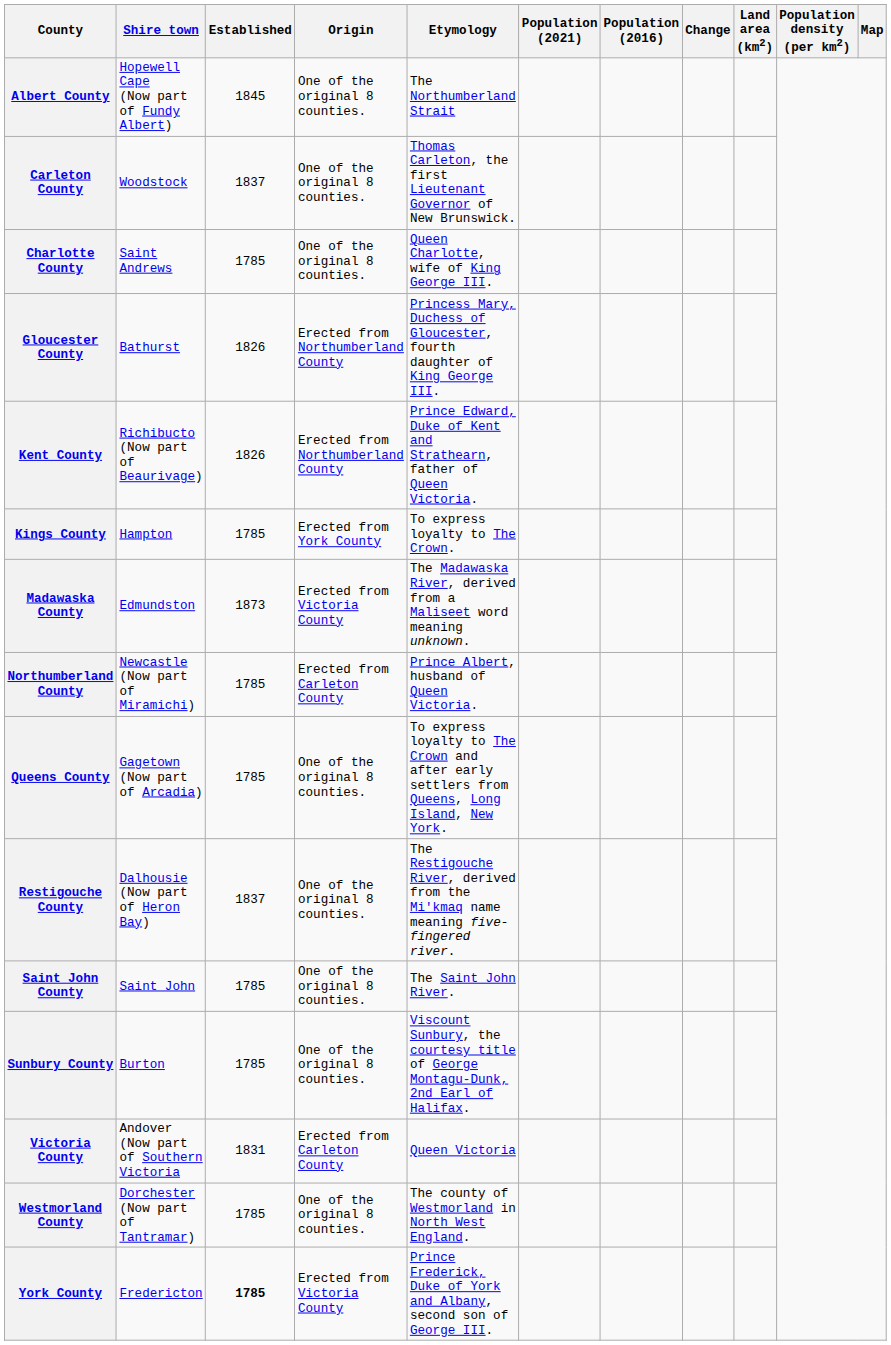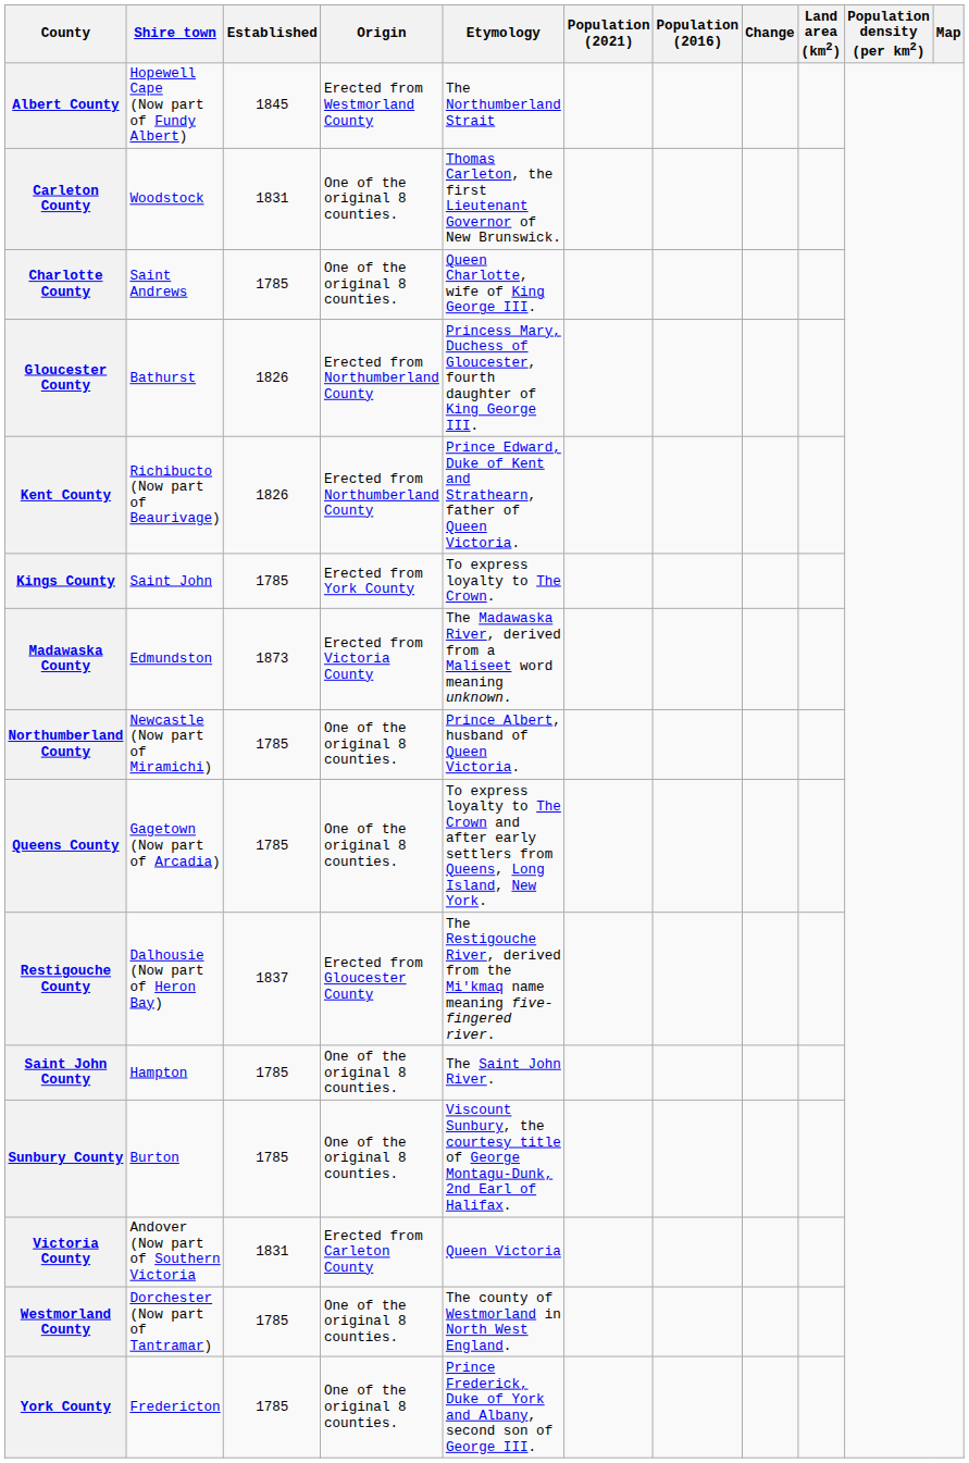 <table class="wikitable sortable">
 <tr>
 <th>County</th>
 <th><a href='#'>Shire town</a></th>
 <th>Established</th>
 <th>Origin</th>
 <th>Etymology</th>
 <th>Population (2021)</th>
 <th>Population (2016)</th>
 <th>Change</th>
 <th>Land area (km<sup>2</sup>)</th>
 <th>Population density (per km<sup>2</sup>)</th>
 <th>Map</th>
 </tr>
 <tr>
 <th><a href='#'>Albert County</a></th>
 <td><a href='#'>Hopewell Cape</a><br>(Now part of <a href='#'>Fundy Albert</a>)</td>
 <td align=center>1845</td>
-<td>One of the original 8 counties.</td>
+<td>Erected from <a href='#'>Westmorland County</a></td>
 <td>The <a href='#'>Northumberland Strait</a></td>
 <td></td>
 <td align=center></td>
 <td align=center></td>
 <td></td>
 </tr>
 <tr>
 <th><a href='#'>Carleton County</a></th>
 <td><a href='#'>Woodstock</a></td>
-<td align=center>1837</td>
+<td align=center>1831</td>
 <td>One of the original 8 counties.</td>
 <td><a href='#'>Thomas Carleton</a>, the first <a href='#'>Lieutenant Governor</a> of New Brunswick.</td>
 <td></td>
 <td align=center></td>
 <td align=center></td>
 <td></td>
 </tr>
 <tr>
 <th><a href='#'>Charlotte County</a></th>
 <td><a href='#'>Saint Andrews</a></td>
 <td align=center>1785</td>
 <td>One of the original 8 counties.</td>
 <td><a href='#'>Queen Charlotte</a>, wife of <a href='#'>King George III</a>.</td>
 <td></td>
 <td align=center></td>
 <td align=center></td>
 <td></td>
 </tr>
 <tr>
 <th><a href='#'>Gloucester County</a></th>
 <td><a href='#'>Bathurst</a></td>
 <td align=center>1826</td>
 <td>Erected from <a href='#'>Northumberland County</a></td>
 <td><a href='#'>Princess Mary, Duchess of Gloucester</a>, fourth daughter of <a href='#'>King George III</a>.</td>
 <td></td>
 <td align=center></td>
 <td align=center></td>
 <td></td>
 </tr>
 <tr>
 <th><a href='#'>Kent County</a></th>
 <td><a href='#'>Richibucto</a><br>(Now part of <a href='#'>Beaurivage</a>)</td>
 <td align=center>1826</td>
 <td>Erected from <a href='#'>Northumberland County</a></td>
 <td><a href='#'>Prince Edward, Duke of Kent and Strathearn</a>, father of <a href='#'>Queen Victoria</a>.</td>
 <td></td>
 <td align=center></td>
 <td align=center></td>
 <td></td>
 </tr>
 <tr>
 <th><a href='#'>Kings County</a></th>
-<td><a href='#'>Hampton</a></td>
+<td><a href='#'>Saint John</a></td>
 <td align=center>1785</td>
 <td>Erected from <a href='#'>York County</a></td>
 <td>To express loyalty to <a href='#'>The Crown</a>.</td>
 <td></td>
 <td align=center></td>
 <td align=center></td>
 <td></td>
 </tr>
 <tr>
 <th><a href='#'>Madawaska County</a></th>
 <td><a href='#'>Edmundston</a></td>
 <td align=center>1873</td>
 <td>Erected from <a href='#'>Victoria County</a></td>
 <td>The <a href='#'>Madawaska River</a>, derived from a <a href='#'>Maliseet</a> word meaning <em>unknown</em>.</td>
 <td></td>
 <td align=center></td>
 <td align=center></td>
 <td></td>
 </tr>
 <tr>
 <th><a href='#'>Northumberland County</a></th>
 <td><a href='#'>Newcastle</a><br>(Now part of <a href='#'>Miramichi</a>)</td>
 <td align=center>1785</td>
-<td>Erected from <a href='#'>Carleton County</a></td>
+<td>One of the original 8 counties.</td>
 <td><a href='#'>Prince Albert</a>, husband of <a href='#'>Queen Victoria</a>.</td>
 <td></td>
 <td align=center></td>
 <td align=center></td>
 <td></td>
 </tr>
 <tr>
 <th><a href='#'>Queens County</a></th>
 <td><a href='#'>Gagetown</a><br>(Now part of <a href='#'>Arcadia</a>)</td>
 <td align=center>1785</td>
 <td>One of the original 8 counties.</td>
 <td>To express loyalty to <a href='#'>The Crown</a> and after early settlers from <a href='#'>Queens</a>, <a href='#'>Long Island</a>, <a href='#'>New York</a>.</td>
 <td></td>
 <td align=center></td>
 <td align=center></td>
 <td></td>
 </tr>
 <tr>
 <th><a href='#'>Restigouche County</a></th>
 <td><a href='#'>Dalhousie</a><br>(Now part of <a href='#'>Heron Bay</a>)</td>
 <td align=center>1837</td>
-<td>One of the original 8 counties.</td>
+<td>Erected from <a href='#'>Gloucester County</a></td>
 <td>The <a href='#'>Restigouche River</a>, derived from the <a href='#'>Mi'kmaq</a> name meaning <em>five-fingered river</em>.</td>
 <td></td>
 <td align=center></td>
 <td align=center></td>
 <td></td>
 </tr>
 <tr>
 <th><a href='#'>Saint John County</a></th>
-<td><a href='#'>Saint John</a></td>
+<td><a href='#'>Hampton</a></td>
 <td align=center>1785</td>
 <td>One of the original 8 counties.</td>
 <td>The <a href='#'>Saint John River</a>.</td>
 <td></td>
 <td align=center></td>
 <td align=center></td>
 <td></td>
 </tr>
 <tr>
 <th><a href='#'>Sunbury County</a></th>
 <td><a href='#'>Burton</a></td>
 <td align=center>1785</td>
 <td>One of the original 8 counties.</td>
 <td><a href='#'>Viscount Sunbury</a>, the <a href='#'>courtesy title</a> of <a href='#'>George Montagu-Dunk, 2nd Earl of Halifax</a>.</td>
 <td></td>
 <td align=center></td>
 <td align=center></td>
 <td></td>
 </tr>
 <tr>
 <th><a href='#'>Victoria County</a></th>
 <td>Andover<br>(Now part of <a href='#'>Southern Victoria</a></td>
 <td align=center>1831</td>
 <td>Erected from <a href='#'>Carleton County</a></td>
 <td><a href='#'>Queen Victoria</a></td>
 <td></td>
 <td align=center></td>
 <td align=center></td>
 <td></td>
 </tr>
 <tr>
 <th><a href='#'>Westmorland County</a></th>
 <td><a href='#'>Dorchester</a><br>(Now part of <a href='#'>Tantramar</a>)</td>
 <td align=center>1785</td>
 <td>One of the original 8 counties.</td>
 <td>The county of <a href='#'>Westmorland</a> in <a href='#'>North West</a> <a href='#'>England</a>.</td>
 <td></td>
 <td align=center></td>
 <td align=center></td>
 <td></td>
 </tr>
 <tr>
 <th><a href='#'>York County</a></th>
 <td><a href='#'>Fredericton</a></td>
-<td align=center><strong>1785</strong></td>
-<td>Erected from <a href='#'>Victoria County</a></td>
+<td align=center>1785</td>
+<td>One of the original 8 counties.</td>
 <td><a href='#'>Prince Frederick, Duke of York and Albany</a>, second son of <a href='#'>George III</a>.</td>
 <td></td>
 <td align=center></td>
 <td align=center></td>
 <td></td>
 </tr>
 </table>
